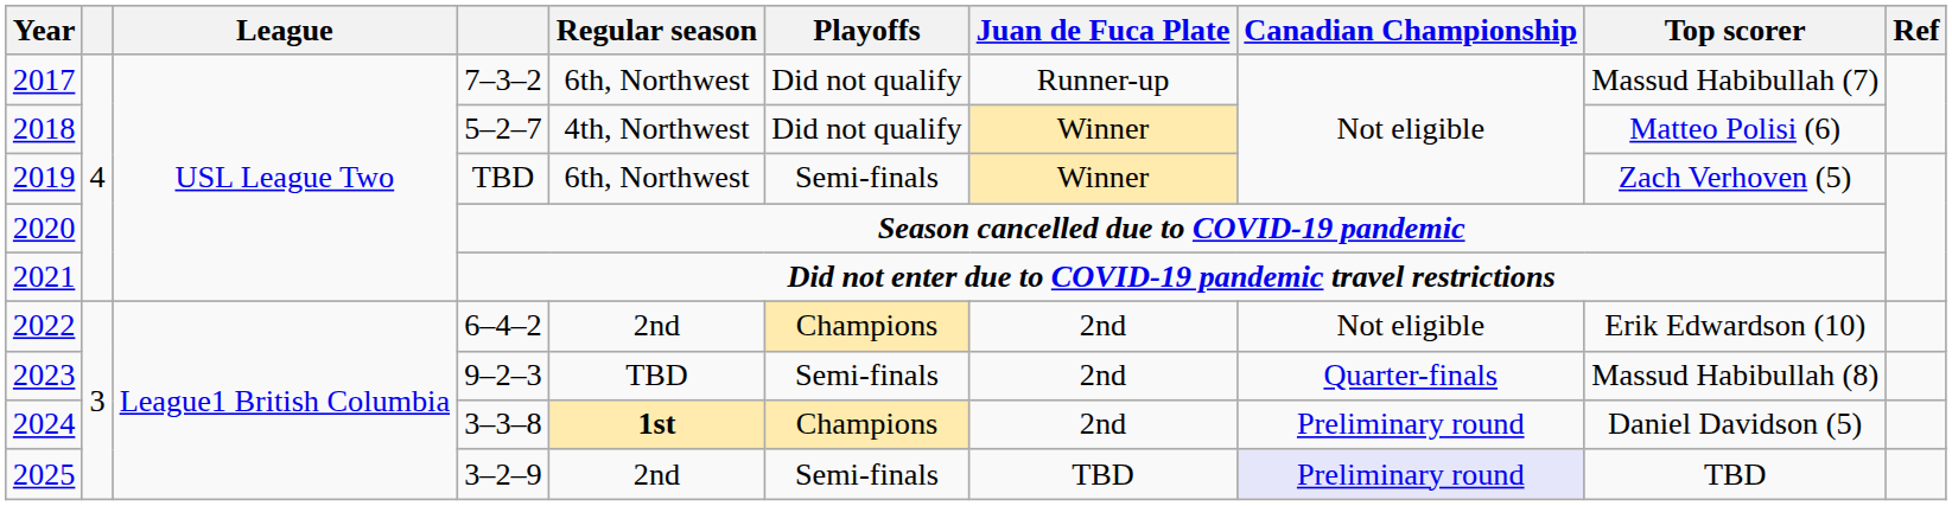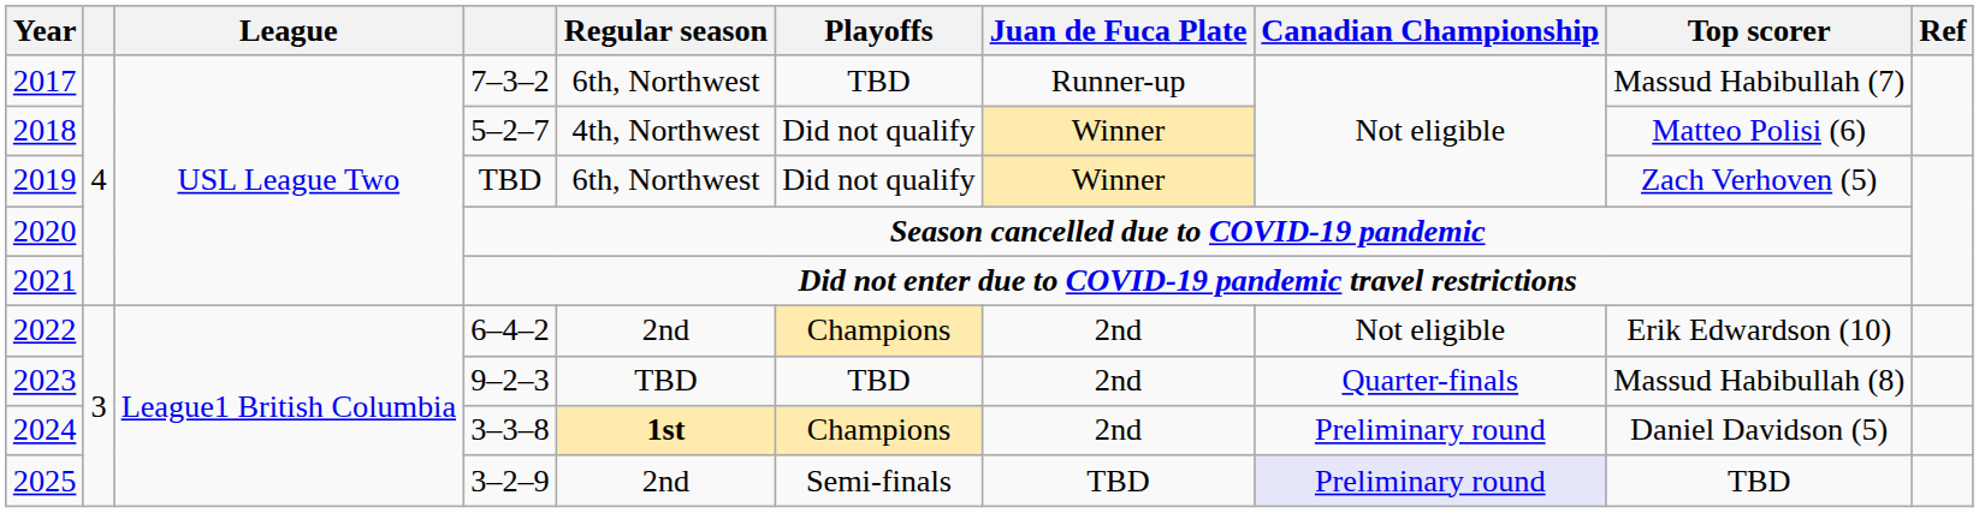 <table class="wikitable" style="text-align:center">
 <tr>
 <th>Year</th>
 <th></th>
 <th>League</th>
 <th></th>
 <th>Regular season</th>
 <th>Playoffs</th>
 <th><a href='#'>Juan de Fuca Plate</a></th>
 <th><a href='#'>Canadian Championship</a></th>
 <th>Top scorer</th>
 <th>Ref</th>
 </tr>
 <tr>
 <td><a href='#'>2017</a></td>
 <td rowspan=5>4</td>
 <td rowspan=5><a href='#'>USL League Two</a></td>
 <td>7–3–2</td>
 <td>6th, Northwest</td>
-<td>Did not qualify</td>
+<td>TBD</td>
 <td>Runner-up</td>
 <td rowspan=3>Not eligible</td>
 <td>Massud Habibullah (7)</td>
 <td rowspan=2></td>
 </tr>
 <tr>
 <td><a href='#'>2018</a></td>
 <td>5–2–7</td>
 <td>4th, Northwest</td>
 <td>Did not qualify</td>
 <td bgcolor="FFEBAD">Winner</td>
 <td><a href='#'>Matteo Polisi</a> (6)</td>
 </tr>
 <tr>
 <td><a href='#'>2019</a></td>
 <td>TBD</td>
 <td>6th, Northwest</td>
-<td>Semi-finals</td>
+<td>Did not qualify</td>
 <td bgcolor="FFEBAD">Winner</td>
 <td><a href='#'>Zach Verhoven</a> (5)</td>
 <td rowspan=3></td>
 </tr>
 <tr>
 <td><a href='#'>2020</a></td>
 <td colspan="6"><strong><em>Season cancelled due to <a href='#'>COVID-19 pandemic</a></em></strong></td>
 </tr>
 <tr>
 <td><a href='#'>2021</a></td>
 <td colspan="6"><strong><em>Did not enter due to <a href='#'>COVID-19 pandemic</a> travel restrictions</em></strong></td>
 </tr>
 <tr>
 <td><a href='#'>2022</a></td>
 <td rowspan=4>3</td>
 <td rowspan=4><a href='#'>League1 British Columbia</a></td>
 <td>6–4–2</td>
 <td>2nd</td>
 <td bgcolor="FFEBAD">Champions</td>
 <td>2nd</td>
 <td>Not eligible</td>
 <td>Erik Edwardson (10)</td>
 <td></td>
 </tr>
 <tr>
 <td><a href='#'>2023</a></td>
 <td>9–2–3</td>
 <td>TBD</td>
-<td>Semi-finals</td>
+<td>TBD</td>
 <td>2nd</td>
 <td><a href='#'>Quarter-finals</a></td>
 <td>Massud Habibullah (8)</td>
 <td></td>
 </tr>
 <tr>
 <td><a href='#'>2024</a></td>
 <td>3–3–8</td>
 <td bgcolor="FFEBAD"><strong>1st</strong></td>
 <td bgcolor="FFEBAD">Champions</td>
 <td>2nd</td>
 <td><a href='#'>Preliminary round</a></td>
 <td>Daniel Davidson (5)</td>
 <td></td>
 </tr>
 <tr>
 <td><a href='#'>2025</a></td>
 <td>3–2–9</td>
 <td>2nd</td>
 <td>Semi-finals</td>
 <td>TBD</td>
 <td style="background: lavender;"><a href='#'>Preliminary round</a></td>
 <td>TBD</td>
 <td></td>
 </tr>
 </table>
